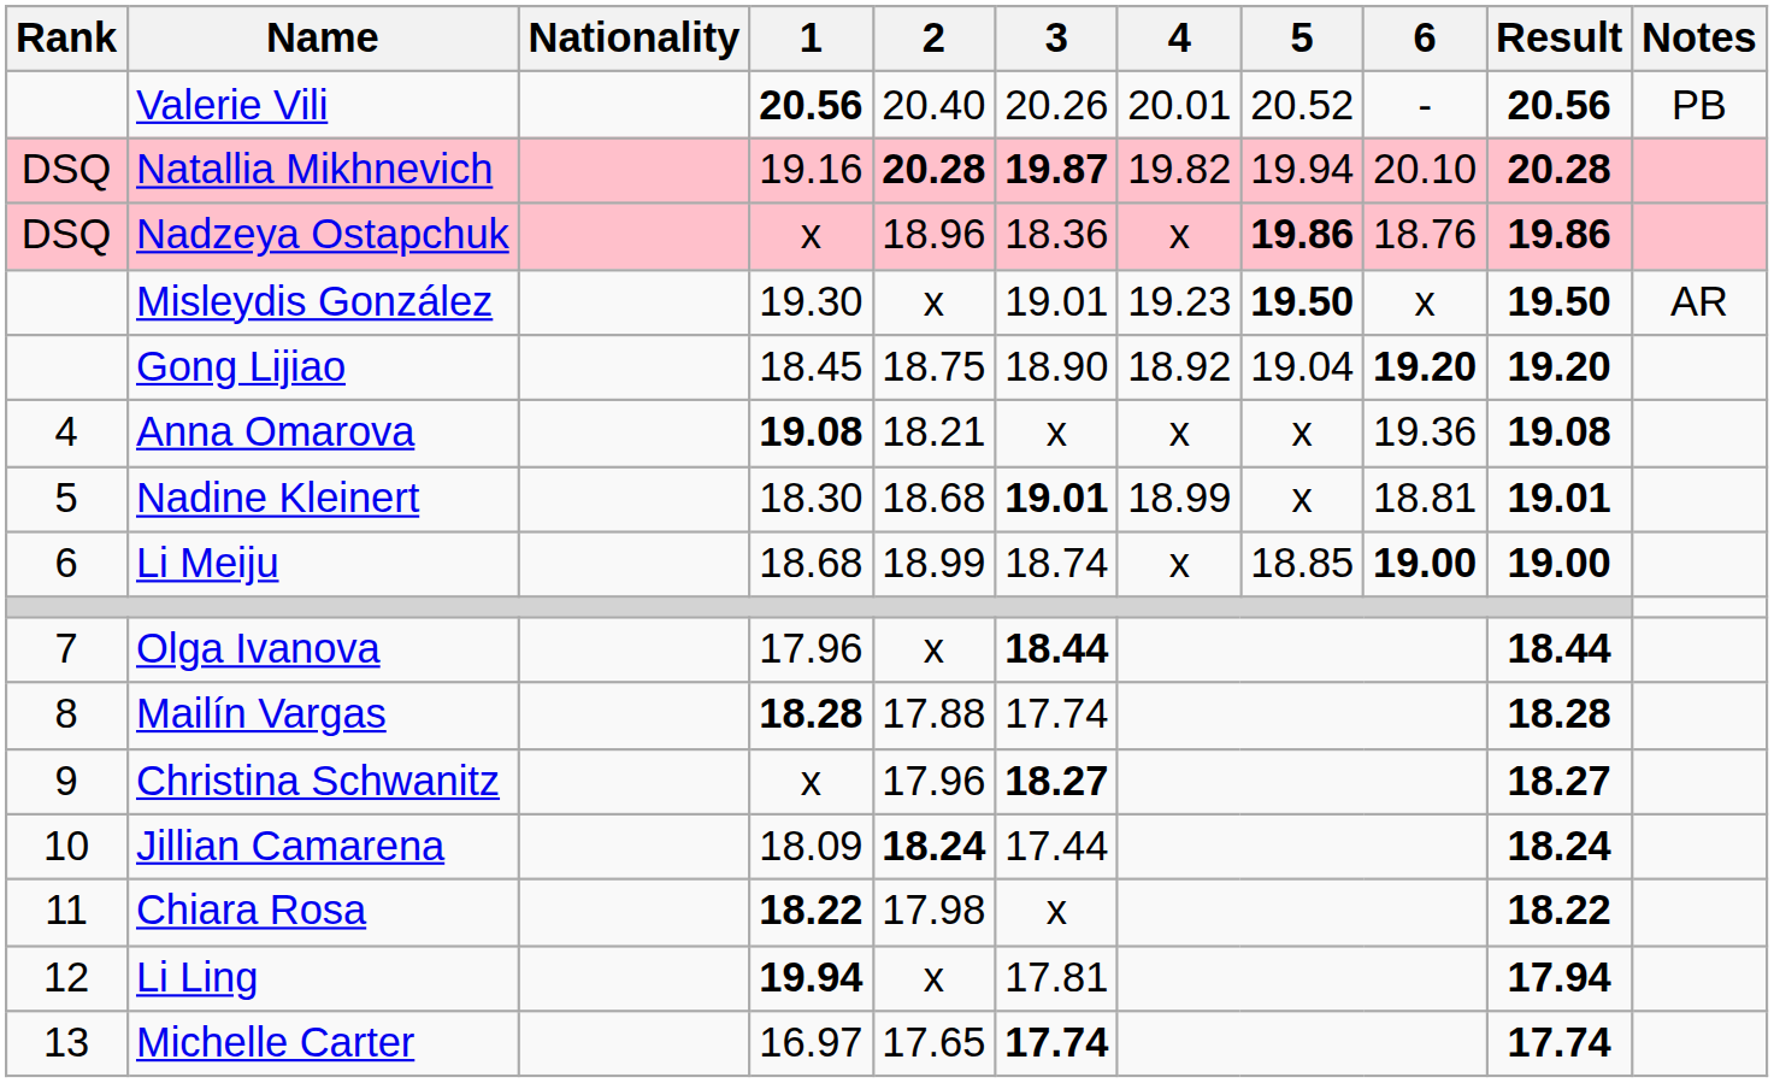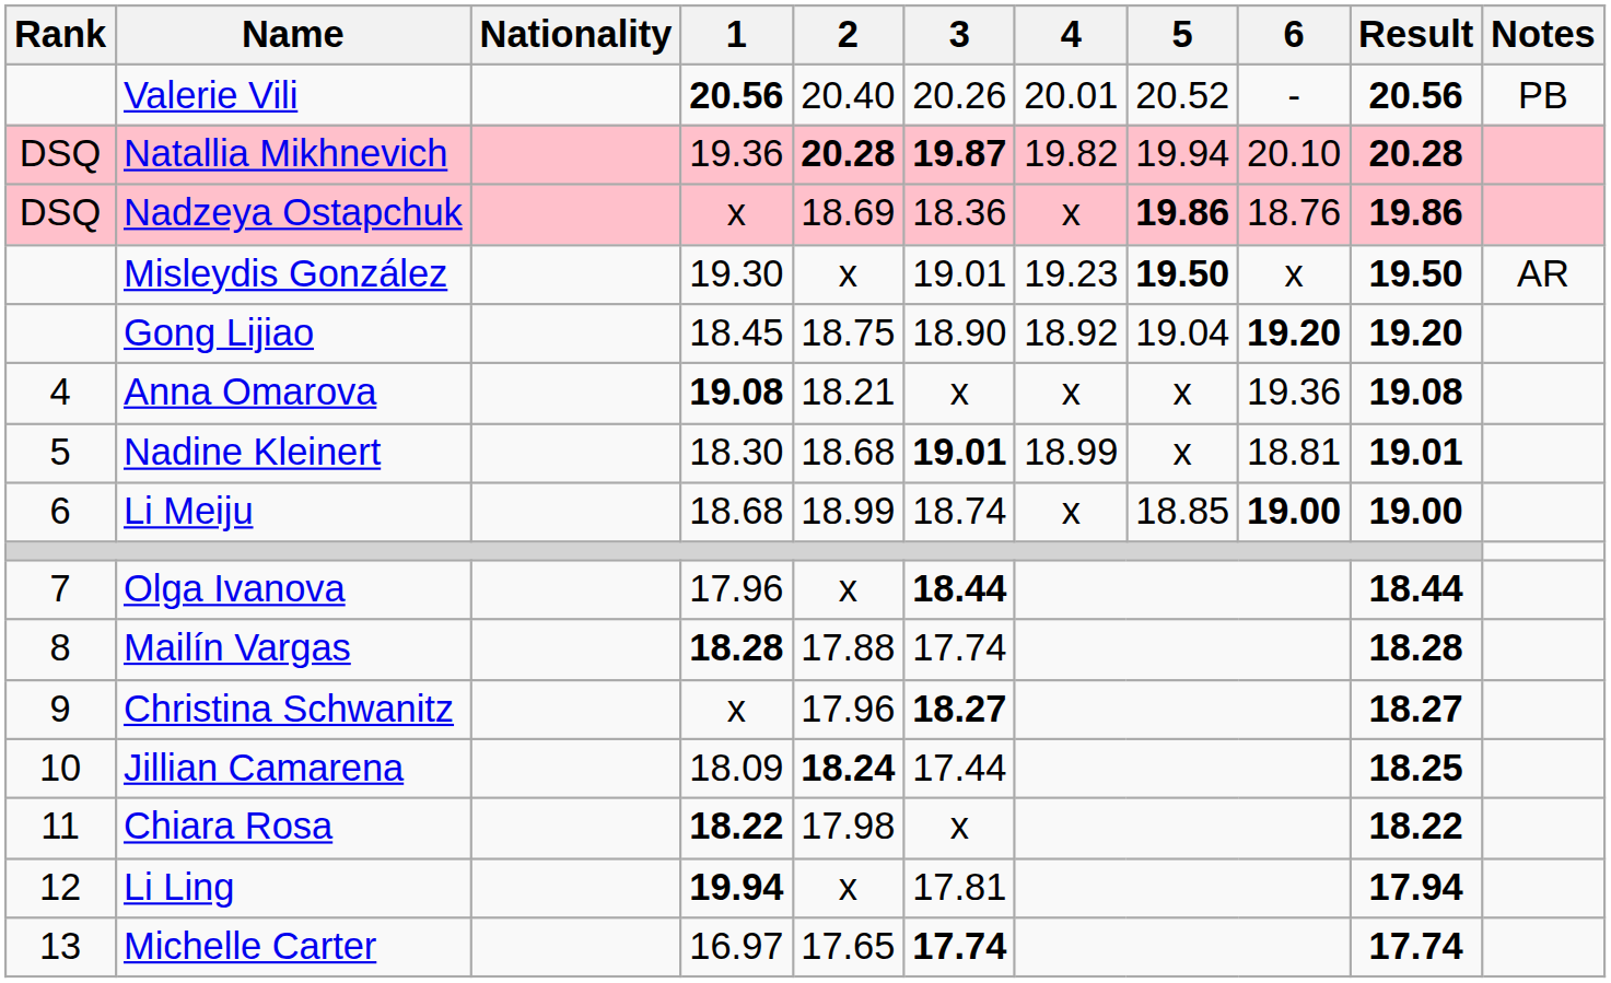 <table class="wikitable sortable" style="text-align:center">
 <tr>
 <th>Rank</th>
 <th>Name</th>
 <th>Nationality</th>
 <th>1</th>
 <th>2</th>
 <th>3</th>
 <th>4</th>
 <th>5</th>
 <th>6</th>
 <th>Result</th>
 <th>Notes</th>
 </tr>
 <tr>
 <td></td>
 <td align=left><a href='#'>Valerie Vili</a></td>
 <td align=left></td>
 <td><strong>20.56</strong></td>
 <td>20.40</td>
 <td>20.26</td>
 <td>20.01</td>
 <td>20.52</td>
 <td>-</td>
 <td><strong>20.56</strong></td>
 <td>PB</td>
 </tr>
 <tr bgcolor=pink>
 <td>DSQ</td>
 <td align=left><a href='#'>Natallia Mikhnevich</a></td>
 <td align=left></td>
-<td>19.16</td>
+<td>19.36</td>
 <td><strong>20.28</strong></td>
 <td><strong>19.87</strong></td>
 <td>19.82</td>
 <td>19.94</td>
 <td>20.10</td>
 <td><strong>20.28</strong></td>
 <td></td>
 </tr>
 <tr bgcolor=pink>
 <td>DSQ</td>
 <td align="left"><a href='#'>Nadzeya Ostapchuk</a></td>
 <td align=left></td>
 <td>x</td>
-<td>18.96</td>
+<td>18.69</td>
 <td>18.36</td>
 <td>x</td>
 <td><strong>19.86</strong></td>
 <td>18.76</td>
 <td><strong>19.86</strong></td>
 <td></td>
 </tr>
 <tr>
 <td></td>
 <td align=left><a href='#'>Misleydis González</a></td>
 <td align=left></td>
 <td>19.30</td>
 <td>x</td>
 <td>19.01</td>
 <td>19.23</td>
 <td><strong>19.50</strong></td>
 <td>x</td>
 <td><strong>19.50</strong></td>
 <td>AR</td>
 </tr>
 <tr>
 <td></td>
 <td align=left><a href='#'>Gong Lijiao</a></td>
 <td align=left></td>
 <td>18.45</td>
 <td>18.75</td>
 <td>18.90</td>
 <td>18.92</td>
 <td>19.04</td>
 <td><strong>19.20</strong></td>
 <td><strong>19.20</strong></td>
 <td></td>
 </tr>
 <tr>
 <td>4</td>
 <td align=left><a href='#'>Anna Omarova</a></td>
 <td align=left></td>
 <td><strong>19.08</strong></td>
 <td>18.21</td>
 <td>x</td>
 <td>x</td>
 <td>x</td>
 <td>19.36</td>
 <td><strong>19.08</strong></td>
 <td></td>
 </tr>
 <tr>
 <td>5</td>
 <td align=left><a href='#'>Nadine Kleinert</a></td>
 <td align=left></td>
 <td>18.30</td>
 <td>18.68</td>
 <td><strong>19.01</strong></td>
 <td>18.99</td>
 <td>x</td>
 <td>18.81</td>
 <td><strong>19.01</strong></td>
 <td></td>
 </tr>
 <tr>
 <td>6</td>
 <td align=left><a href='#'>Li Meiju</a></td>
 <td align=left></td>
 <td>18.68</td>
 <td>18.99</td>
 <td>18.74</td>
 <td>x</td>
 <td>18.85</td>
 <td><strong>19.00</strong></td>
 <td><strong>19.00</strong></td>
 <td></td>
 </tr>
 <tr>
 <td colspan=10 bgcolor=lightgray></td>
 </tr>
 <tr>
 <td>7</td>
 <td align=left><a href='#'>Olga Ivanova</a></td>
 <td align=left></td>
 <td>17.96</td>
 <td>x</td>
 <td><strong>18.44</strong></td>
 <td colspan=3></td>
 <td><strong>18.44</strong></td>
 <td></td>
 </tr>
 <tr>
 <td>8</td>
 <td align=left><a href='#'>Mailín Vargas</a></td>
 <td align=left></td>
 <td><strong>18.28</strong></td>
 <td>17.88</td>
 <td>17.74</td>
 <td colspan=3></td>
 <td><strong>18.28</strong></td>
 <td></td>
 </tr>
 <tr>
 <td>9</td>
 <td align=left><a href='#'>Christina Schwanitz</a></td>
 <td align=left></td>
 <td>x</td>
 <td>17.96</td>
 <td><strong>18.27</strong></td>
 <td colspan=3></td>
 <td><strong>18.27</strong></td>
 <td></td>
 </tr>
 <tr>
 <td>10</td>
 <td align=left><a href='#'>Jillian Camarena</a></td>
 <td align=left></td>
 <td>18.09</td>
 <td><strong>18.24</strong></td>
 <td>17.44</td>
 <td colspan=3></td>
-<td><strong>18.24</strong></td>
+<td><strong>18.25</strong></td>
 <td></td>
 </tr>
 <tr>
 <td>11</td>
 <td align=left><a href='#'>Chiara Rosa</a></td>
 <td align=left></td>
 <td><strong>18.22</strong></td>
 <td>17.98</td>
 <td>x</td>
 <td colspan=3></td>
 <td><strong>18.22</strong></td>
 <td></td>
 </tr>
 <tr>
 <td>12</td>
 <td align=left><a href='#'>Li Ling</a></td>
 <td align=left></td>
 <td><strong>19.94</strong></td>
 <td>x</td>
 <td>17.81</td>
 <td colspan=3></td>
 <td><strong>17.94</strong></td>
 <td></td>
 </tr>
 <tr>
 <td>13</td>
 <td align=left><a href='#'>Michelle Carter</a></td>
 <td align=left></td>
 <td>16.97</td>
 <td>17.65</td>
 <td><strong>17.74</strong></td>
 <td colspan=3></td>
 <td><strong>17.74</strong></td>
 <td></td>
 </tr>
 </table>
